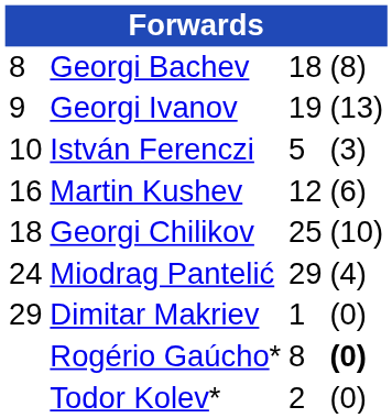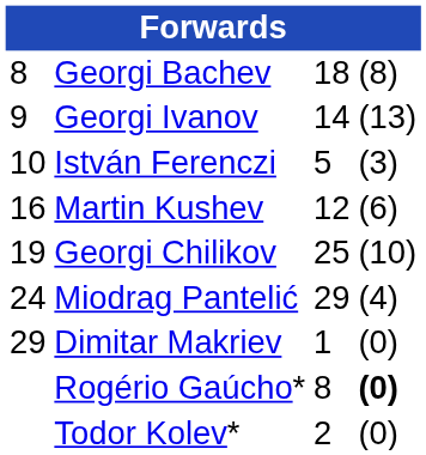 <table class="toccolours" border="0" cellpadding="2" cellspacing="0" style="float:left; margin:0.5em;">
 <tr>
 <th colspan="4" style="text-align:center;background:#2049B7;color:#FFFFFF;">Forwards</th>
 </tr>
 <tr>
 <td>8</td>
 <td> <a href='#'>Georgi Bachev</a></td>
 <td>18</td>
 <td>(8)</td>
 </tr>
 <tr>
 <td>9</td>
 <td> <a href='#'>Georgi Ivanov</a></td>
-<td>19</td>
+<td>14</td>
 <td>(13)</td>
 </tr>
 <tr>
 <td>10</td>
 <td> <a href='#'>István Ferenczi</a></td>
 <td>5</td>
 <td>(3)</td>
 </tr>
 <tr>
 <td>16</td>
 <td> <a href='#'>Martin Kushev</a></td>
 <td>12</td>
 <td>(6)</td>
 </tr>
 <tr>
-<td>18</td>
+<td>19</td>
 <td> <a href='#'>Georgi Chilikov</a></td>
 <td>25</td>
 <td>(10)</td>
 </tr>
 <tr>
 <td>24</td>
 <td> <a href='#'>Miodrag Pantelić</a></td>
 <td>29</td>
 <td>(4)</td>
 </tr>
 <tr>
 <td>29</td>
 <td> <a href='#'>Dimitar Makriev</a></td>
 <td>1</td>
 <td>(0)</td>
 </tr>
 <tr>
 <td></td>
 <td> <a href='#'>Rogério Gaúcho</a>*</td>
 <td>8</td>
 <td><strong>(0)</strong></td>
 </tr>
 <tr>
 <td></td>
 <td> <a href='#'>Todor Kolev</a>*</td>
 <td>2</td>
 <td>(0)</td>
 </tr>
 <tr>
 </tr>
 </table>
